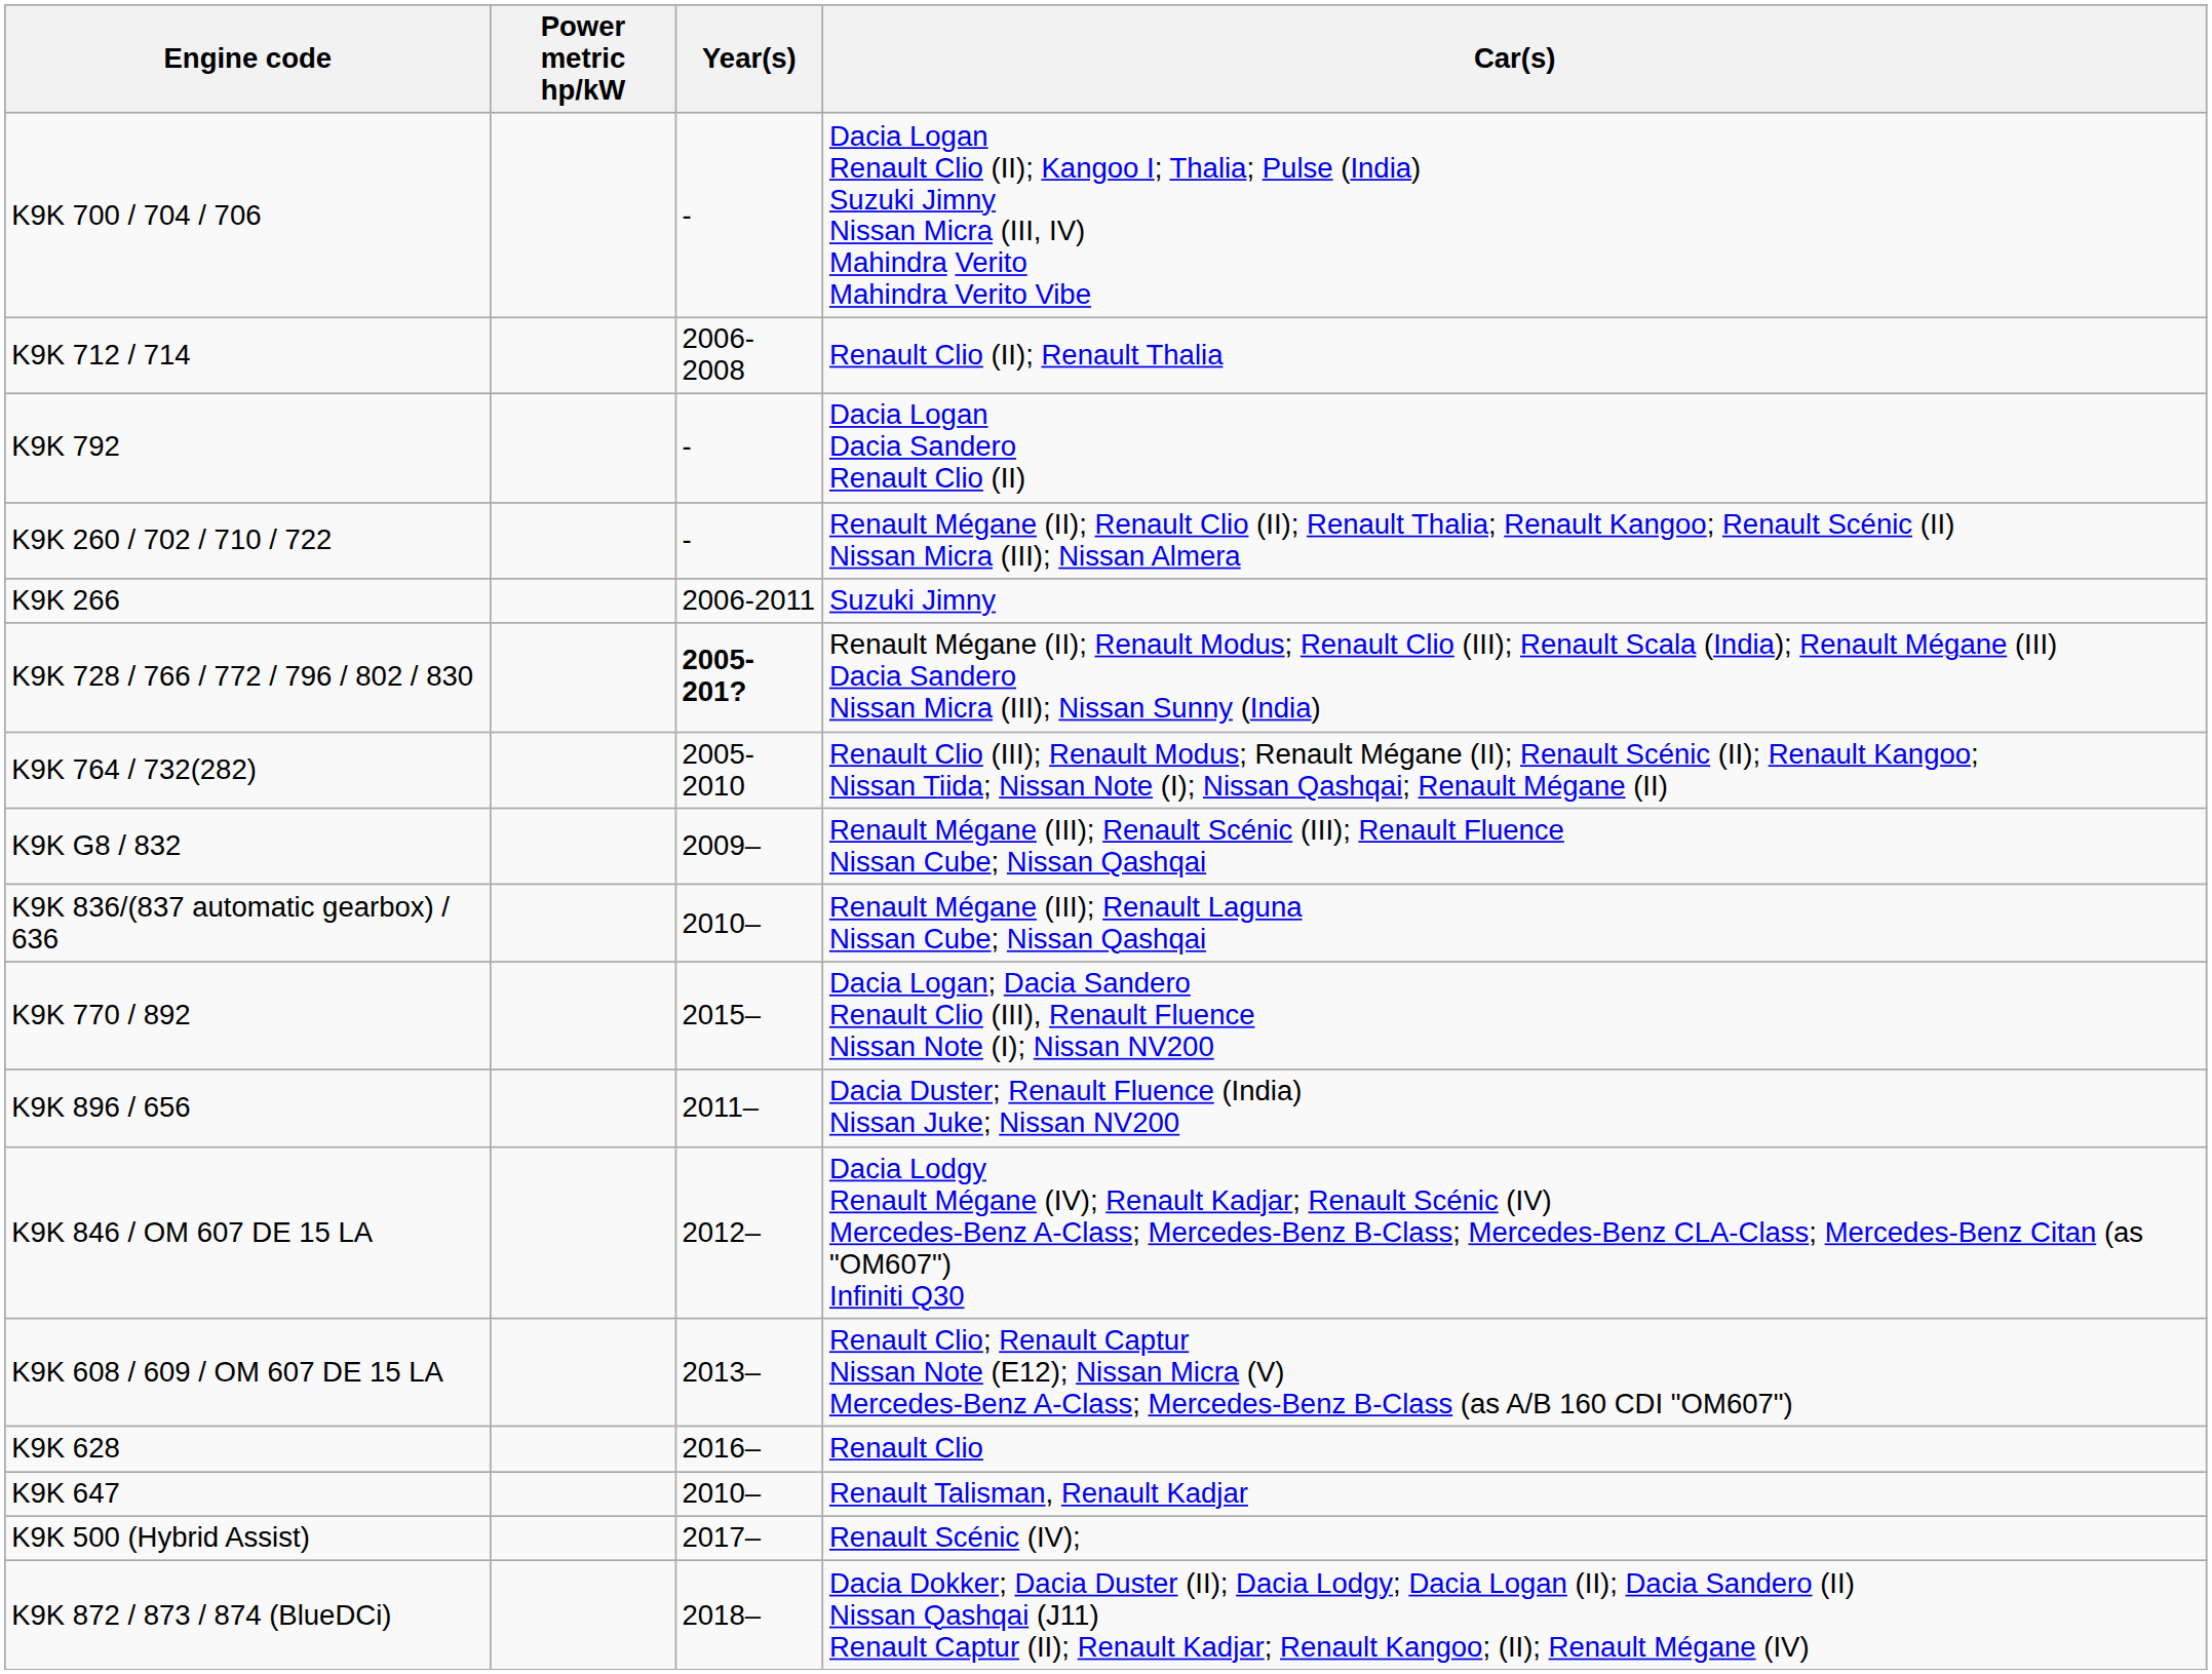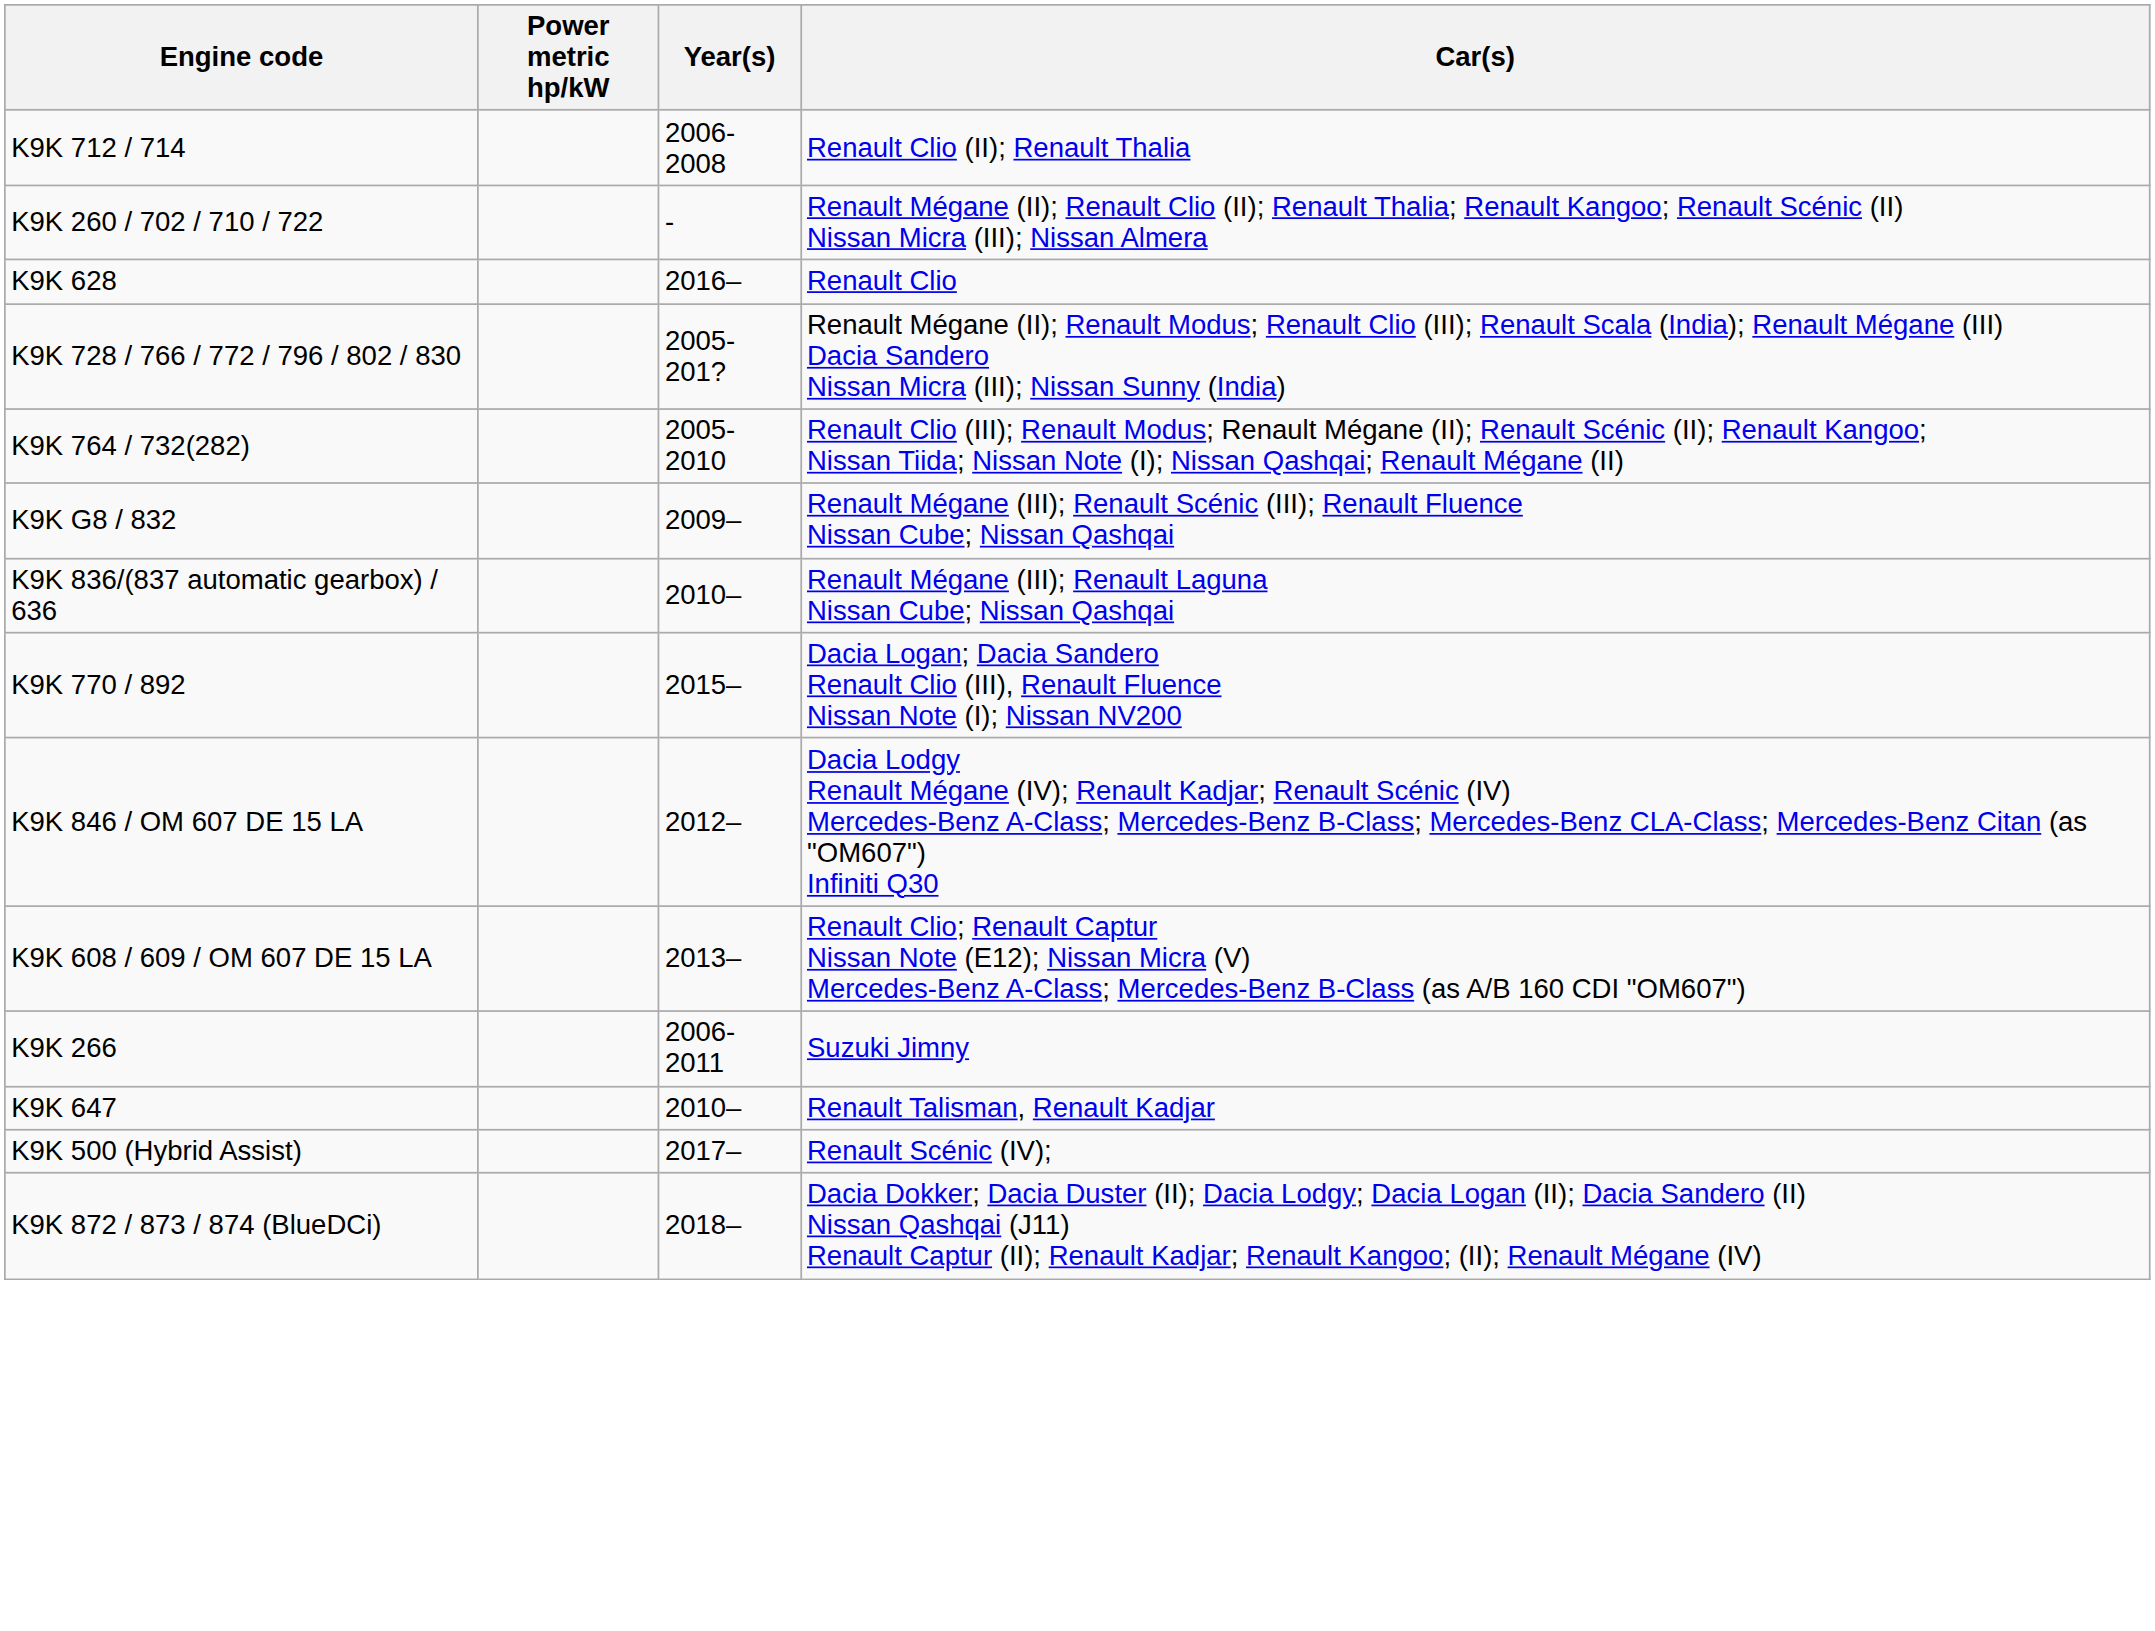 <table class="wikitable">
 <tr>
 <th>Engine code</th>
 <th>Power<br>metric hp/kW</th>
 <th>Year(s)</th>
 <th>Car(s)</th>
 </tr>
 <tr>
-<td>K9K 700 / 704 / 706</td>
-<td></td>
-<td>-</td>
-<td><a href='#'>Dacia Logan</a><br><a href='#'>Renault Clio</a> (II); <a href='#'>Kangoo I</a>; <a href='#'>Thalia</a>; <a href='#'>Pulse</a> (<a href='#'>India</a>)<br><a href='#'>Suzuki Jimny</a><br><a href='#'>Nissan Micra</a> (III, IV)<br><a href='#'>Mahindra</a> <a href='#'>Verito</a><br><a href='#'>Mahindra Verito Vibe</a></td>
-</tr>
-<tr>
 <td>K9K 712 / 714</td>
 <td></td>
 <td>2006-2008</td>
 <td><a href='#'>Renault Clio</a> (II); <a href='#'>Renault Thalia</a></td>
-</tr>
-<tr>
-<td>K9K 792</td>
-<td></td>
-<td>-</td>
-<td><a href='#'>Dacia Logan</a><br><a href='#'>Dacia Sandero</a><br><a href='#'>Renault Clio</a> (II)</td>
 </tr>
 <tr>
 <td>K9K 260 / 702 / 710 / 722</td>
 <td></td>
 <td>-</td>
 <td><a href='#'>Renault Mégane</a> (II); <a href='#'>Renault Clio</a> (II); <a href='#'>Renault Thalia</a>; <a href='#'>Renault Kangoo</a>; <a href='#'>Renault Scénic</a> (II)<br><a href='#'>Nissan Micra</a> (III); <a href='#'>Nissan Almera</a></td>
 </tr>
 <tr>
-<td>K9K 266</td>
+<td>K9K 628</td>
 <td></td>
-<td>2006-2011</td>
-<td><a href='#'>Suzuki Jimny</a></td>
+<td>2016–</td>
+<td><a href='#'>Renault Clio</a></td>
 </tr>
 <tr>
 <td>K9K 728 / 766 / 772 / 796 / 802 / 830</td>
 <td></td>
-<td><strong>2005-201?</strong></td>
+<td>2005-201?</td>
 <td>Renault Mégane (II); <a href='#'>Renault Modus</a>; <a href='#'>Renault Clio</a> (III); <a href='#'>Renault Scala</a> (<a href='#'>India</a>); <a href='#'>Renault Mégane</a> (III)<br><a href='#'>Dacia Sandero</a><br><a href='#'>Nissan Micra</a> (III); <a href='#'>Nissan Sunny</a> (<a href='#'>India</a>)</td>
 </tr>
 <tr>
 <td>K9K 764 / 732(282)</td>
 <td></td>
 <td>2005-2010</td>
 <td><a href='#'>Renault Clio</a> (III); <a href='#'>Renault Modus</a>; Renault Mégane (II); <a href='#'>Renault Scénic</a> (II); <a href='#'>Renault Kangoo</a>;<br><a href='#'>Nissan Tiida</a>; <a href='#'>Nissan Note</a> (I); <a href='#'>Nissan Qashqai</a>; <a href='#'>Renault Mégane</a> (II)</td>
 </tr>
 <tr>
 <td>K9K G8 / 832</td>
 <td></td>
 <td>2009–</td>
 <td><a href='#'>Renault Mégane</a> (III); <a href='#'>Renault Scénic</a> (III); <a href='#'>Renault Fluence</a> <br><a href='#'>Nissan Cube</a>; <a href='#'>Nissan Qashqai</a></td>
 </tr>
 <tr>
 <td>K9K 836/(837 automatic gearbox) / 636</td>
 <td></td>
 <td>2010–</td>
 <td><a href='#'>Renault Mégane</a> (III); <a href='#'>Renault Laguna</a> <br><a href='#'>Nissan Cube</a>; <a href='#'>Nissan Qashqai</a></td>
 </tr>
 <tr>
 <td>K9K 770 / 892</td>
 <td></td>
 <td>2015–</td>
 <td><a href='#'>Dacia Logan</a>; <a href='#'>Dacia Sandero</a><br><a href='#'>Renault Clio</a> (III), <a href='#'>Renault Fluence</a> <br><a href='#'>Nissan Note</a> (I); <a href='#'>Nissan NV200</a></td>
 </tr>
 <tr>
-<td>K9K 896 / 656</td>
-<td></td>
-<td>2011–</td>
-<td><a href='#'>Dacia Duster</a>; <a href='#'>Renault Fluence</a> (India)<br><a href='#'>Nissan Juke</a>; <a href='#'>Nissan NV200</a></td>
-</tr>
-<tr>
 <td>K9K 846 / OM 607 DE 15 LA</td>
 <td></td>
 <td>2012–</td>
 <td><a href='#'>Dacia Lodgy</a><br><a href='#'>Renault Mégane</a> (IV); <a href='#'>Renault Kadjar</a>; <a href='#'>Renault Scénic</a> (IV)<br><a href='#'>Mercedes-Benz A-Class</a>; <a href='#'>Mercedes-Benz B-Class</a>; <a href='#'>Mercedes-Benz CLA-Class</a>; <a href='#'>Mercedes-Benz Citan</a> (as "OM607")<br><a href='#'>Infiniti Q30</a></td>
 </tr>
 <tr>
 <td>K9K 608 / 609 / OM 607 DE 15 LA</td>
 <td></td>
 <td>2013–</td>
 <td><a href='#'>Renault Clio</a>; <a href='#'>Renault Captur</a><br><a href='#'>Nissan Note</a> (E12); <a href='#'>Nissan Micra</a> (V)<br><a href='#'>Mercedes-Benz A-Class</a>; <a href='#'>Mercedes-Benz B-Class</a> (as A/B 160 CDI "OM607")</td>
 </tr>
 <tr>
-<td>K9K 628</td>
+<td>K9K 266</td>
 <td></td>
-<td>2016–</td>
-<td><a href='#'>Renault Clio</a></td>
+<td>2006-2011</td>
+<td><a href='#'>Suzuki Jimny</a></td>
 </tr>
 <tr>
 <td>K9K 647</td>
 <td></td>
 <td>2010–</td>
 <td><a href='#'>Renault Talisman</a>, <a href='#'>Renault Kadjar</a></td>
 </tr>
 <tr>
 <td>K9K 500 (Hybrid Assist)</td>
 <td></td>
 <td>2017–</td>
 <td><a href='#'>Renault Scénic</a> (IV);</td>
 </tr>
 <tr>
 <td>K9K 872 / 873 / 874 (BlueDCi)</td>
 <td></td>
 <td>2018–</td>
 <td><a href='#'>Dacia Dokker</a>; <a href='#'>Dacia Duster</a> (II); <a href='#'>Dacia Lodgy</a>; <a href='#'>Dacia Logan</a> (II); <a href='#'>Dacia Sandero</a> (II)<br><a href='#'>Nissan Qashqai</a> (J11)<br><a href='#'>Renault Captur</a> (II); <a href='#'>Renault Kadjar</a>; <a href='#'>Renault Kangoo</a>; (II); <a href='#'>Renault Mégane</a> (IV)</td>
 </tr>
 </table>
